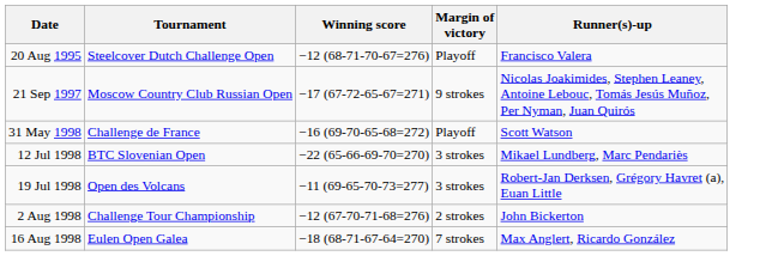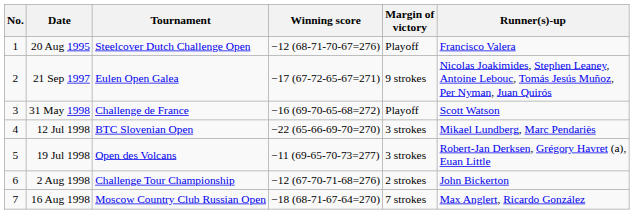 <table class="wikitable" style="font-size:95%;">
 <tr>
+<th>No.</th>
 <th>Date</th>
 <th>Tournament</th>
 <th>Winning score</th>
 <th>Margin of<br>victory</th>
 <th>Runner(s)-up</th>
 </tr>
 <tr>
+<td align=center>1</td>
 <td align=right>20 Aug <a href='#'>1995</a></td>
 <td><a href='#'>Steelcover Dutch Challenge Open</a></td>
 <td>−12 (68-71-70-67=276)</td>
 <td>Playoff</td>
 <td> <a href='#'>Francisco Valera</a></td>
 </tr>
 <tr>
+<td align=center>2</td>
 <td align=right>21 Sep <a href='#'>1997</a></td>
-<td><a href='#'>Moscow Country Club Russian Open</a></td>
+<td><a href='#'>Eulen Open Galea</a></td>
 <td>−17 (67-72-65-67=271)</td>
 <td>9 strokes</td>
 <td> <a href='#'>Nicolas Joakimides</a>,  <a href='#'>Stephen Leaney</a>,<br> <a href='#'>Antoine Lebouc</a>,  <a href='#'>Tomás Jesús Muñoz</a>,<br> <a href='#'>Per Nyman</a>,  <a href='#'>Juan Quirós</a></td>
 </tr>
 <tr>
+<td align=center>3</td>
 <td align=right>31 May <a href='#'>1998</a></td>
 <td><a href='#'>Challenge de France</a></td>
 <td>−16 (69-70-65-68=272)</td>
 <td>Playoff</td>
 <td> <a href='#'>Scott Watson</a></td>
 </tr>
 <tr>
+<td align=center>4</td>
 <td align=right>12 Jul 1998</td>
 <td><a href='#'>BTC Slovenian Open</a></td>
 <td>−22 (65-66-69-70=270)</td>
 <td>3 strokes</td>
 <td> <a href='#'>Mikael Lundberg</a>,  <a href='#'>Marc Pendariès</a></td>
 </tr>
 <tr>
+<td align=center>5</td>
 <td align=right>19 Jul 1998</td>
 <td><a href='#'>Open des Volcans</a></td>
 <td>−11 (69-65-70-73=277)</td>
 <td>3 strokes</td>
 <td> <a href='#'>Robert-Jan Derksen</a>,  <a href='#'>Grégory Havret</a> (a),<br> <a href='#'>Euan Little</a></td>
 </tr>
 <tr>
+<td align=center>6</td>
 <td align=right>2 Aug 1998</td>
 <td><a href='#'>Challenge Tour Championship</a></td>
 <td>−12 (67-70-71-68=276)</td>
 <td>2 strokes</td>
 <td> <a href='#'>John Bickerton</a></td>
 </tr>
 <tr>
+<td align=center>7</td>
 <td align=right>16 Aug 1998</td>
-<td><a href='#'>Eulen Open Galea</a></td>
+<td><a href='#'>Moscow Country Club Russian Open</a></td>
 <td>−18 (68-71-67-64=270)</td>
 <td>7 strokes</td>
 <td> <a href='#'>Max Anglert</a>,  <a href='#'>Ricardo González</a></td>
 </tr>
 </table>
